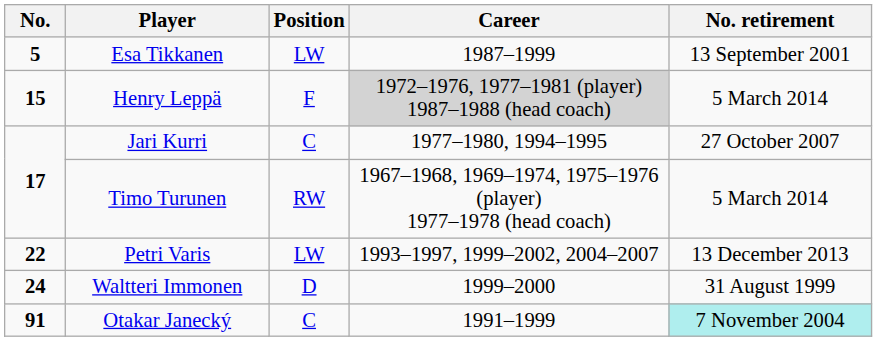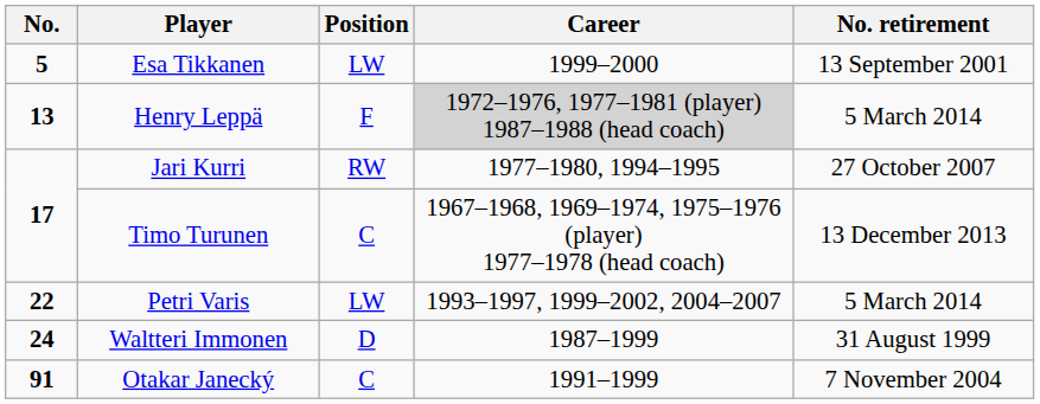 <table class="wikitable sortable" style="text-align:center">
 <tr>
 <th width="40px">No.</th>
 <th width="150px">Player</th>
 <th width="40px">Position</th>
 <th width="240px">Career</th>
 <th width="150px">No. retirement</th>
 </tr>
 <tr>
 <td><strong>5</strong></td>
 <td><a href='#'>Esa Tikkanen</a></td>
 <td><a href='#'>LW</a></td>
-<td>1987–1999</td>
+<td>1999–2000</td>
 <td>13 September 2001</td>
 </tr>
 <tr>
-<td><strong>15</strong></td>
+<td><strong>13</strong></td>
 <td><a href='#'>Henry Leppä</a></td>
 <td><a href='#'>F</a></td>
 <td style="background: lightgrey;">1972–1976, 1977–1981 (player)<br>1987–1988 (head coach)</td>
 <td>5 March 2014</td>
 </tr>
 <tr>
 <td rowspan="2"><strong>17</strong></td>
 <td><a href='#'>Jari Kurri</a></td>
-<td><a href='#'>C</a></td>
+<td><a href='#'>RW</a></td>
 <td>1977–1980, 1994–1995</td>
 <td>27 October 2007</td>
 </tr>
 <tr>
 <td><a href='#'>Timo Turunen</a></td>
-<td><a href='#'>RW</a></td>
+<td><a href='#'>C</a></td>
 <td>1967–1968, 1969–1974, 1975–1976 (player)<br>1977–1978 (head coach)</td>
-<td>5 March 2014</td>
+<td>13 December 2013</td>
 </tr>
 <tr>
 <td><strong>22</strong></td>
 <td><a href='#'>Petri Varis</a></td>
 <td><a href='#'>LW</a></td>
 <td>1993–1997, 1999–2002, 2004–2007</td>
-<td>13 December 2013</td>
+<td>5 March 2014</td>
 </tr>
 <tr>
 <td><strong>24</strong></td>
 <td><a href='#'>Waltteri Immonen</a></td>
 <td><a href='#'>D</a></td>
-<td>1999–2000</td>
+<td>1987–1999</td>
 <td>31 August 1999</td>
 </tr>
 <tr>
 <td><strong>91</strong></td>
 <td><a href='#'>Otakar Janecký</a></td>
 <td><a href='#'>C</a></td>
 <td>1991–1999</td>
-<td style="background: paleturquoise;">7 November 2004</td>
+<td>7 November 2004</td>
 </tr>
 </table>
